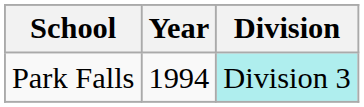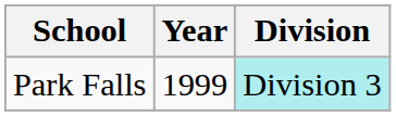 <table class="wikitable">
 <tr>
 <th>School</th>
 <th>Year</th>
 <th>Division</th>
 </tr>
 <tr>
 <td>Park Falls</td>
-<td>1994</td>
+<td>1999</td>
 <td style="background: paleturquoise;">Division 3</td>
 </tr>
 </table>
